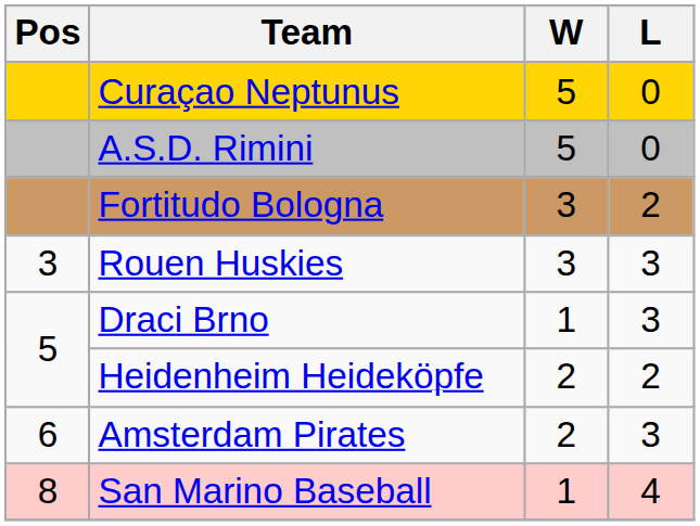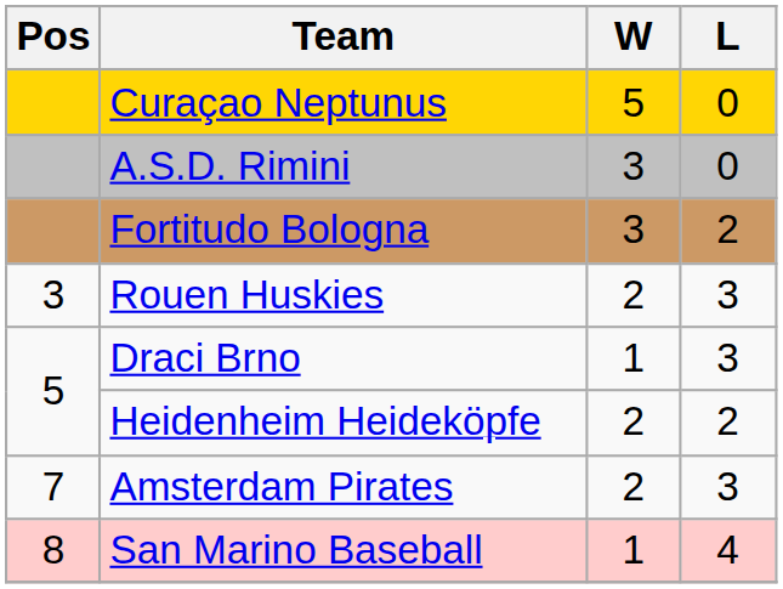 <table class="wikitable gauche" style="text-align:center">
 <tr bgcolor="e5e5e5">
 <th width="30">Pos</th>
 <th width="185">Team</th>
 <th width="30">W</th>
 <th width="30">L</th>
 </tr>
 <tr bgcolor=#FFD604>
 <td></td>
 <td align=left> <a href='#'>Curaçao Neptunus</a></td>
 <td>5</td>
 <td>0</td>
 </tr>
 <tr bgcolor=#C0C0C0>
 <td></td>
 <td align=left> <a href='#'>A.S.D. Rimini</a></td>
-<td>5</td>
+<td>3</td>
 <td>0</td>
 </tr>
 <tr bgcolor=#CC9965>
 <td></td>
 <td align=left> <a href='#'>Fortitudo Bologna</a></td>
 <td>3</td>
 <td>2</td>
 </tr>
 <tr>
 <td>3</td>
 <td align=left> <a href='#'>Rouen Huskies</a></td>
-<td>3</td>
+<td>2</td>
 <td>3</td>
 </tr>
 <tr>
 <td rowspan=2>5</td>
 <td align=left> <a href='#'>Draci Brno</a></td>
 <td>1</td>
 <td>3</td>
 </tr>
 <tr>
 <td align=left> <a href='#'>Heidenheim Heideköpfe</a></td>
 <td>2</td>
 <td>2</td>
 </tr>
 <tr>
-<td>6</td>
+<td>7</td>
 <td align=left> <a href='#'>Amsterdam Pirates</a></td>
 <td>2</td>
 <td>3</td>
 </tr>
 <tr bgcolor=#FFCCCC>
 <td>8</td>
 <td align=left> <a href='#'>San Marino Baseball</a></td>
 <td>1</td>
 <td>4</td>
 </tr>
 <tr>
 </tr>
 </table>
